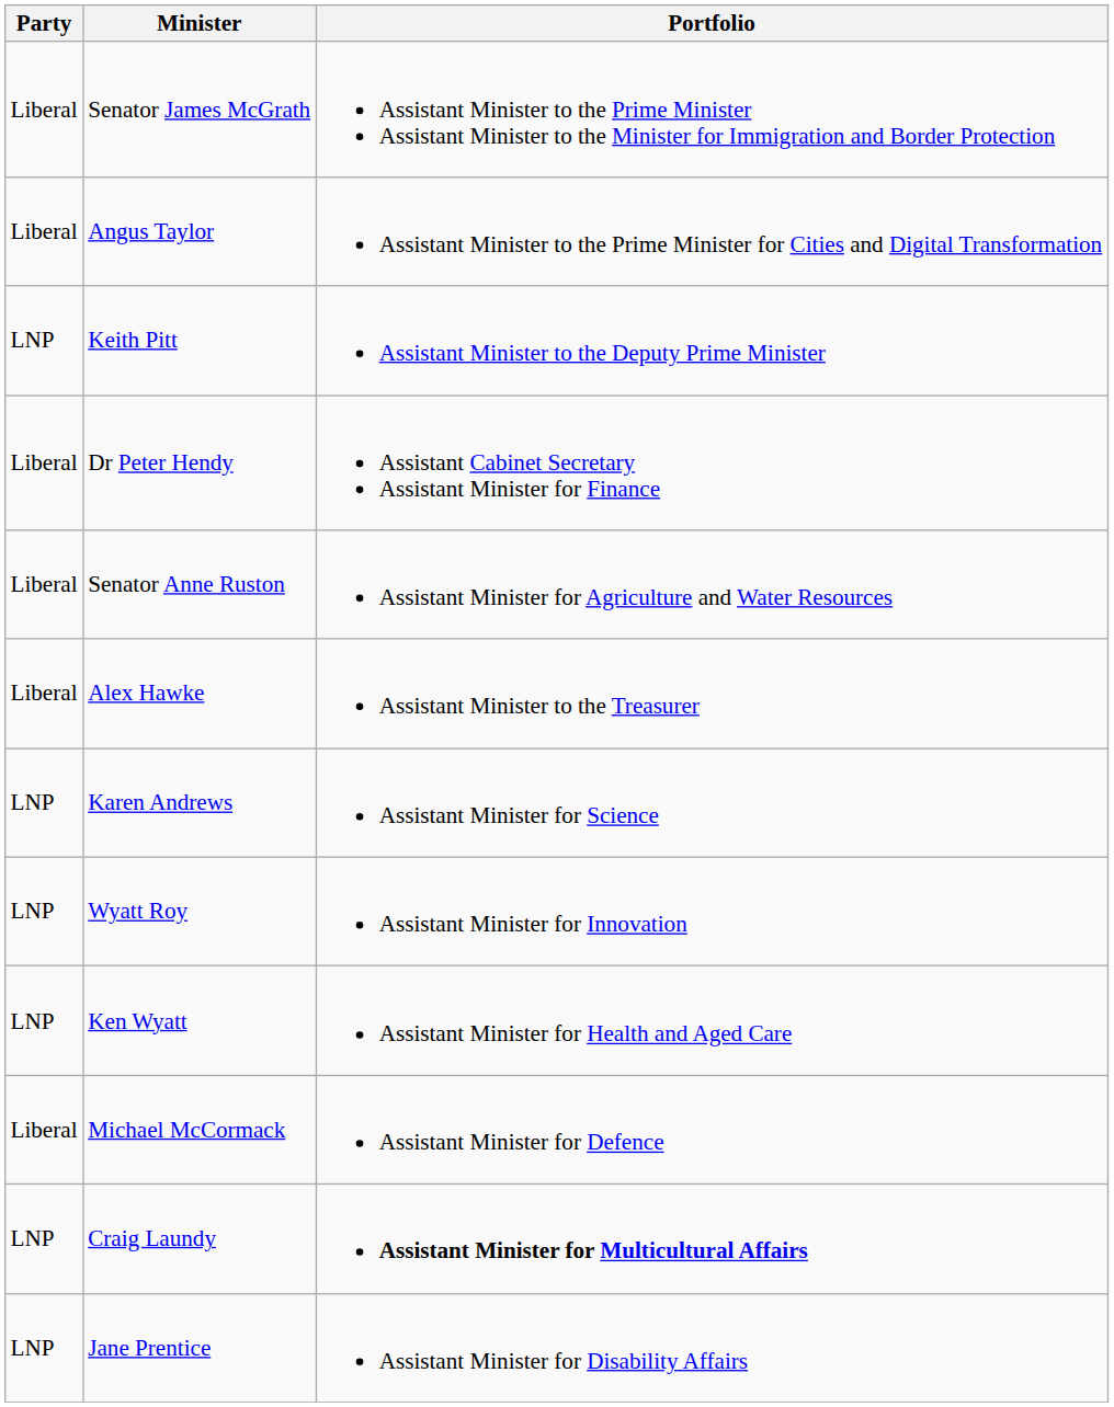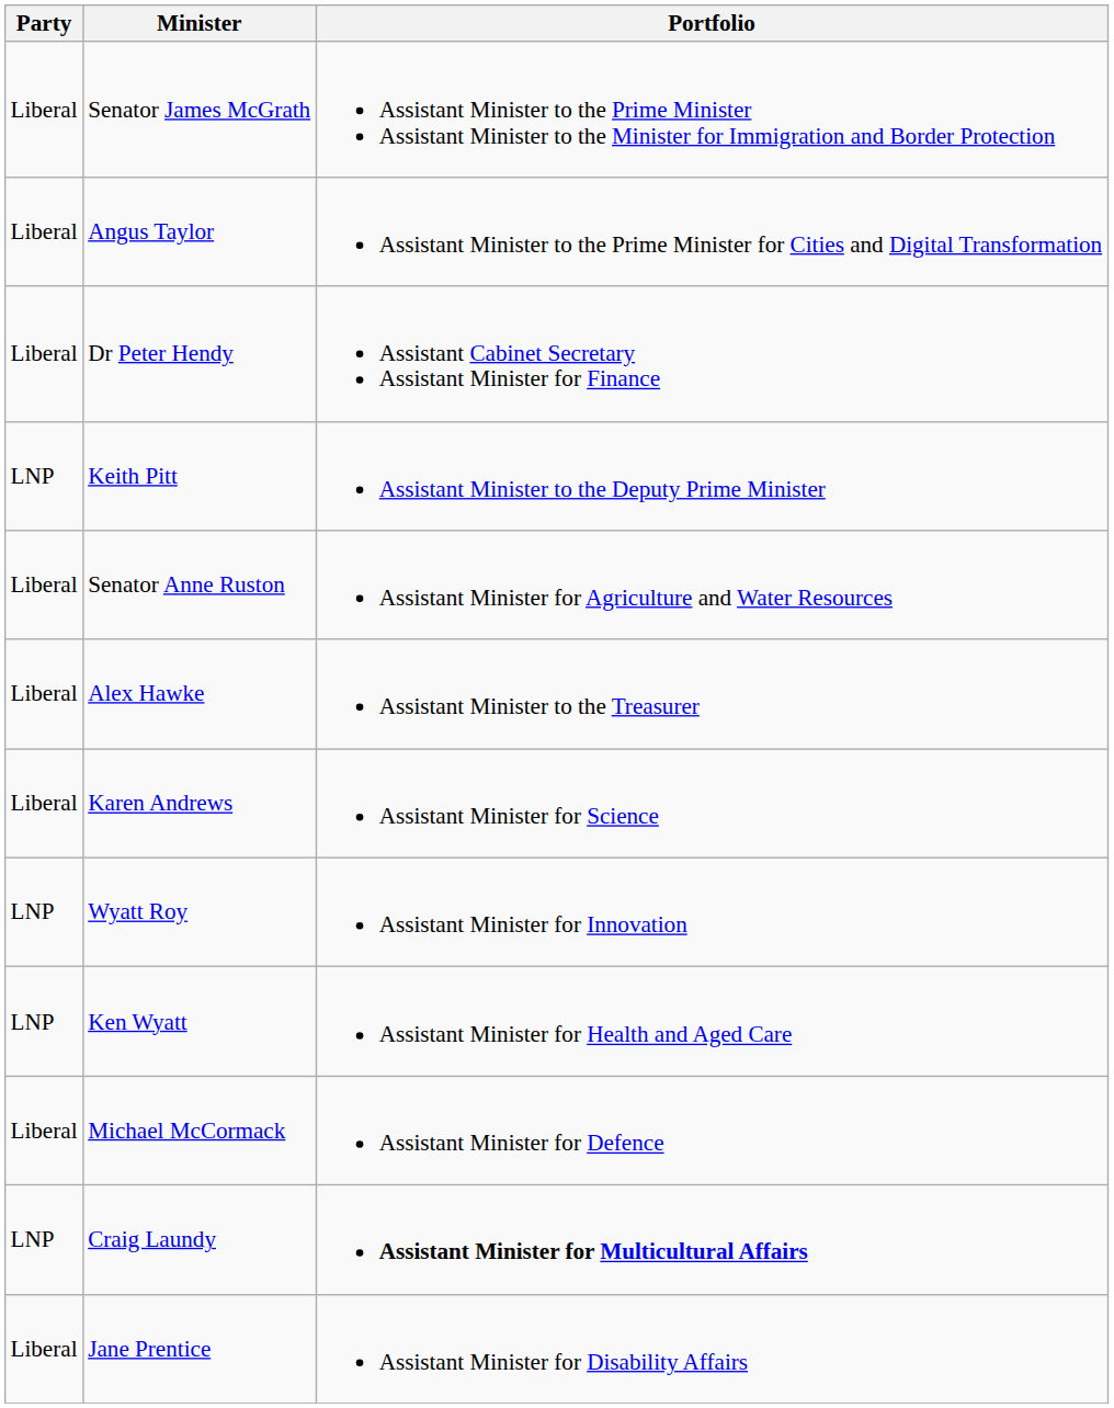 <table class="wikitable sortable">
 <tr>
 <th>Party</th>
 <th>Minister</th>
 <th>Portfolio</th>
 </tr>
 <tr>
 <td>Liberal</td>
 <td>Senator <a href='#'>James McGrath</a></td>
 <td><br><ul><li>Assistant Minister to the <a href='#'>Prime Minister</a></li><li>Assistant Minister to the <a href='#'>Minister for Immigration and Border Protection</a></li></ul></td>
 </tr>
 <tr>
 <td>Liberal</td>
 <td><a href='#'>Angus Taylor</a> </td>
 <td><br><ul><li>Assistant Minister to the Prime Minister for <a href='#'>Cities</a> and <a href='#'>Digital Transformation</a></li></ul></td>
 </tr>
 <tr>
+<td>Liberal</td>
+<td>Dr <a href='#'>Peter Hendy</a> </td>
+<td><br><ul><li>Assistant <a href='#'>Cabinet Secretary</a></li><li>Assistant Minister for <a href='#'>Finance</a></li></ul></td>
+</tr>
+<tr>
 <td>LNP</td>
 <td><a href='#'>Keith Pitt</a> </td>
 <td><br><ul><li><a href='#'>Assistant Minister to the Deputy Prime Minister</a></li></ul></td>
-</tr>
-<tr>
-<td>Liberal</td>
-<td>Dr <a href='#'>Peter Hendy</a> </td>
-<td><br><ul><li>Assistant <a href='#'>Cabinet Secretary</a></li><li>Assistant Minister for <a href='#'>Finance</a></li></ul></td>
 </tr>
 <tr>
 <td>Liberal</td>
 <td>Senator <a href='#'>Anne Ruston</a></td>
 <td><br><ul><li>Assistant Minister for <a href='#'>Agriculture</a> and <a href='#'>Water Resources</a></li></ul></td>
 </tr>
 <tr>
 <td>Liberal</td>
 <td><a href='#'>Alex Hawke</a> </td>
 <td><br><ul><li>Assistant Minister to the <a href='#'>Treasurer</a></li></ul></td>
 </tr>
 <tr>
-<td>LNP</td>
+<td>Liberal</td>
 <td><a href='#'>Karen Andrews</a> </td>
 <td><br><ul><li>Assistant Minister for <a href='#'>Science</a></li></ul></td>
 </tr>
 <tr>
 <td>LNP</td>
 <td><a href='#'>Wyatt Roy</a> </td>
 <td><br><ul><li>Assistant Minister for <a href='#'>Innovation</a></li></ul></td>
 </tr>
 <tr>
 <td>LNP</td>
 <td><a href='#'>Ken Wyatt</a> </td>
 <td><br><ul><li>Assistant Minister for <a href='#'>Health and Aged Care</a></li></ul></td>
 </tr>
 <tr>
 <td>Liberal</td>
 <td><a href='#'>Michael McCormack</a> </td>
 <td><br><ul><li>Assistant Minister for <a href='#'>Defence</a></li></ul></td>
 </tr>
 <tr>
 <td>LNP</td>
 <td><a href='#'>Craig Laundy</a> </td>
 <td><strong><br><ul><li>Assistant Minister for <a href='#'>Multicultural Affairs</a></li></ul></strong></td>
 </tr>
 <tr>
-<td>LNP</td>
+<td>Liberal</td>
 <td><a href='#'>Jane Prentice</a> </td>
 <td><br><ul><li>Assistant Minister for <a href='#'>Disability Affairs</a></li></ul></td>
 </tr>
 </table>
